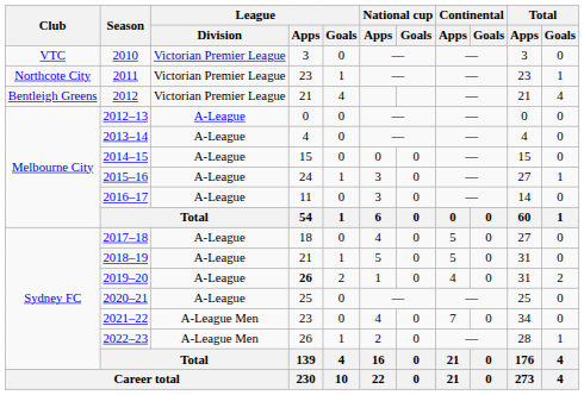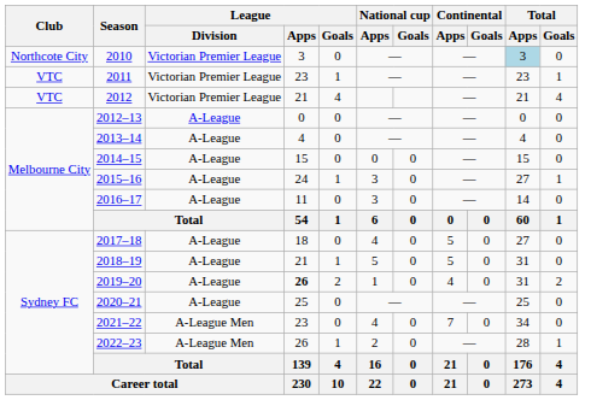 <table class="wikitable" style="text-align:center">
 <tr>
 <th rowspan="2">Club</th>
 <th rowspan="2">Season</th>
 <th colspan="3">League</th>
 <th colspan="2">National cup</th>
 <th colspan="2">Continental</th>
 <th colspan="2">Total</th>
 </tr>
 <tr>
 <th>Division</th>
 <th>Apps</th>
 <th>Goals</th>
 <th>Apps</th>
 <th>Goals</th>
 <th>Apps</th>
 <th>Goals</th>
 <th>Apps</th>
 <th>Goals</th>
 </tr>
 <tr>
-<td rowspan=1><a href='#'>VTC</a></td>
+<td rowspan=1><a href='#'>Northcote City</a></td>
 <td><a href='#'>2010</a></td>
 <td><a href='#'>Victorian Premier League</a></td>
 <td>3</td>
 <td>0</td>
 <td colspan=2>—</td>
 <td colspan=2>—</td>
-<td>3</td>
+<td style="background: lightblue;">3</td>
 <td>0</td>
 </tr>
 <tr>
-<td rowspan=1><a href='#'>Northcote City</a></td>
+<td rowspan=1><a href='#'>VTC</a></td>
 <td><a href='#'>2011</a></td>
 <td>Victorian Premier League</td>
 <td>23</td>
 <td>1</td>
 <td colspan=2>—</td>
 <td colspan=2>—</td>
 <td>23</td>
 <td>1</td>
 </tr>
 <tr>
-<td rowspan=1><a href='#'>Bentleigh Greens</a></td>
+<td rowspan=1><a href='#'>VTC</a></td>
 <td><a href='#'>2012</a></td>
 <td>Victorian Premier League</td>
 <td>21</td>
 <td>4</td>
 <td></td>
 <td></td>
 <td colspan=2>—</td>
 <td>21</td>
 <td>4</td>
 </tr>
 <tr>
 <td rowspan=6><a href='#'>Melbourne City</a></td>
 <td><a href='#'>2012–13</a></td>
 <td><a href='#'>A-League</a></td>
 <td>0</td>
 <td>0</td>
 <td colspan=2>—</td>
 <td colspan=2>—</td>
 <td>0</td>
 <td>0</td>
 </tr>
 <tr>
 <td><a href='#'>2013–14</a></td>
 <td>A-League</td>
 <td>4</td>
 <td>0</td>
 <td colspan=2>—</td>
 <td colspan=2>—</td>
 <td>4</td>
 <td>0</td>
 </tr>
 <tr>
 <td><a href='#'>2014–15</a></td>
 <td>A-League</td>
 <td>15</td>
 <td>0</td>
 <td>0</td>
 <td>0</td>
 <td colspan=2>—</td>
 <td>15</td>
 <td>0</td>
 </tr>
 <tr>
 <td><a href='#'>2015–16</a></td>
 <td>A-League</td>
 <td>24</td>
 <td>1</td>
 <td>3</td>
 <td>0</td>
 <td colspan=2>—</td>
 <td>27</td>
 <td>1</td>
 </tr>
 <tr>
 <td><a href='#'>2016–17</a></td>
 <td>A-League</td>
 <td>11</td>
 <td>0</td>
 <td>3</td>
 <td>0</td>
 <td colspan=2>—</td>
 <td>14</td>
 <td>0</td>
 </tr>
 <tr>
 <th colspan=2>Total</th>
 <th>54</th>
 <th>1</th>
 <th>6</th>
 <th>0</th>
 <th>0</th>
 <th>0</th>
 <th>60</th>
 <th>1</th>
 </tr>
 <tr>
 <td rowspan=7><a href='#'>Sydney FC</a></td>
 <td><a href='#'>2017–18</a></td>
 <td>A-League</td>
 <td>18</td>
 <td>0</td>
 <td>4</td>
 <td>0</td>
 <td>5</td>
 <td>0</td>
 <td>27</td>
 <td>0</td>
 </tr>
 <tr>
 <td><a href='#'>2018–19</a></td>
 <td>A-League</td>
 <td>21</td>
 <td>1</td>
 <td>5</td>
 <td>0</td>
 <td>5</td>
 <td>0</td>
 <td>31</td>
 <td>0</td>
 </tr>
 <tr>
 <td><a href='#'>2019–20</a></td>
 <td>A-League</td>
 <td><strong>26</strong></td>
 <td>2</td>
 <td>1</td>
 <td>0</td>
 <td>4</td>
 <td>0</td>
 <td>31</td>
 <td>2</td>
 </tr>
 <tr>
 <td><a href='#'>2020–21</a></td>
 <td>A-League</td>
 <td>25</td>
 <td>0</td>
 <td colspan=2>—</td>
 <td colspan=2>—</td>
 <td>25</td>
 <td>0</td>
 </tr>
 <tr>
 <td><a href='#'>2021–22</a></td>
 <td>A-League Men</td>
 <td>23</td>
 <td>0</td>
 <td>4</td>
 <td>0</td>
 <td>7</td>
 <td>0</td>
 <td>34</td>
 <td>0</td>
 </tr>
 <tr>
 <td><a href='#'>2022–23</a></td>
 <td>A-League Men</td>
 <td>26</td>
 <td>1</td>
 <td>2</td>
 <td>0</td>
 <td colspan=2>—</td>
 <td>28</td>
 <td>1</td>
 </tr>
 <tr>
 <th colspan=2>Total</th>
 <th>139</th>
 <th>4</th>
 <th>16</th>
 <th>0</th>
 <th>21</th>
 <th>0</th>
 <th>176</th>
 <th>4</th>
 </tr>
 <tr>
 <th colspan=3>Career total</th>
 <th>230</th>
 <th>10</th>
 <th>22</th>
 <th>0</th>
 <th>21</th>
 <th>0</th>
 <th>273</th>
 <th>4</th>
 </tr>
 </table>
